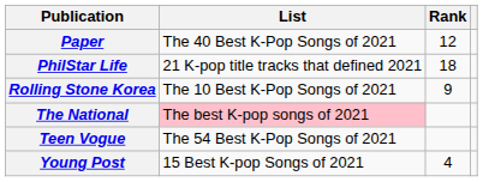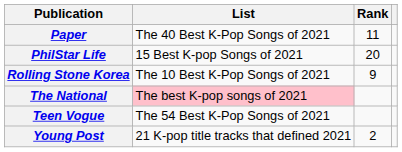 <table class="wikitable sortable plainrowheaders">
 <tr>
 <th scope="col">Publication</th>
 <th scope="col" class="unsortable">List</th>
 <th scope="col">Rank</th>
 <th scope="col" class="unsortable"></th>
 </tr>
 <tr>
 <th scope="row"><em><a href='#'>Paper</a></em></th>
 <td>The 40 Best K-Pop Songs of 2021</td>
-<td style="text-align:center;">12</td>
+<td style="text-align:center;">11</td>
 <td style="text-align:center;"></td>
 </tr>
 <tr>
 <th scope="row"><em><a href='#'>PhilStar Life</a></em></th>
-<td>21 K-pop title tracks that defined 2021</td>
-<td style="text-align:center">18</td>
+<td>15 Best K-pop Songs of 2021</td>
+<td style="text-align:center">20</td>
 <td></td>
 </tr>
 <tr>
 <th scope="row"><em><a href='#'>Rolling Stone Korea</a></em></th>
 <td>The 10 Best K-Pop Songs of 2021</td>
 <td style="text-align:center">9</td>
 <td style="text-align:center"></td>
 </tr>
 <tr>
 <th scope="row"><em><a href='#'>The National</a></em></th>
 <td style="background: pink;">The best K-pop songs of 2021</td>
 <td></td>
 <td style="text-align:center"></td>
 </tr>
 <tr>
 <th scope="row"><em><a href='#'>Teen Vogue</a></em></th>
 <td>The 54 Best K-Pop Songs of 2021</td>
 <td></td>
 <td style="text-align:center"></td>
 </tr>
 <tr>
 <th scope="row"><em><a href='#'>Young Post</a></em></th>
-<td>15 Best K-pop Songs of 2021</td>
-<td style="text-align:center;">4</td>
+<td>21 K-pop title tracks that defined 2021</td>
+<td style="text-align:center;">2</td>
 <td style="text-align:center;"></td>
 </tr>
 </table>
